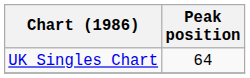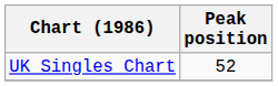 <table class="wikitable">
 <tr>
 <th align="left">Chart (1986)</th>
 <th align="center">Peak<br>position</th>
 </tr>
 <tr>
 <td><a href='#'>UK Singles Chart</a></td>
-<td align="center">64</td>
+<td align="center">52</td>
 </tr>
 <tr>
 </tr>
 </table>
